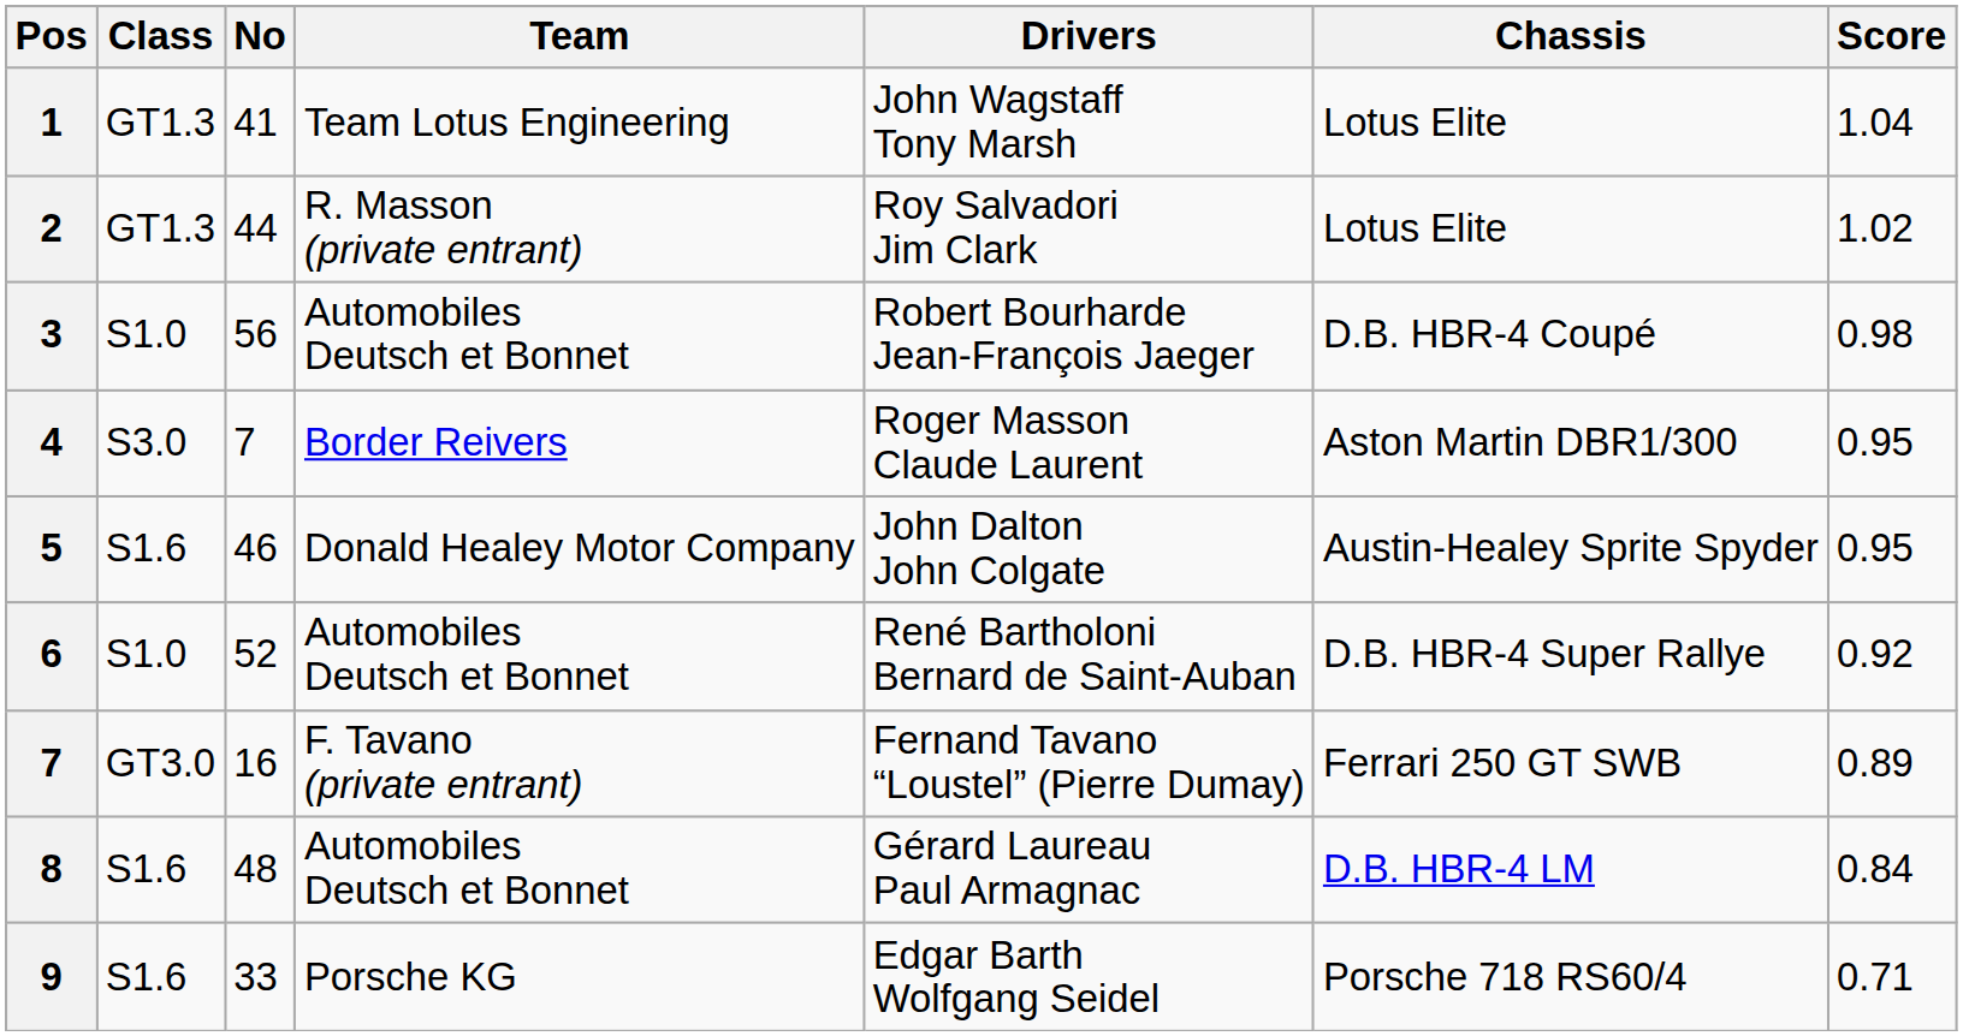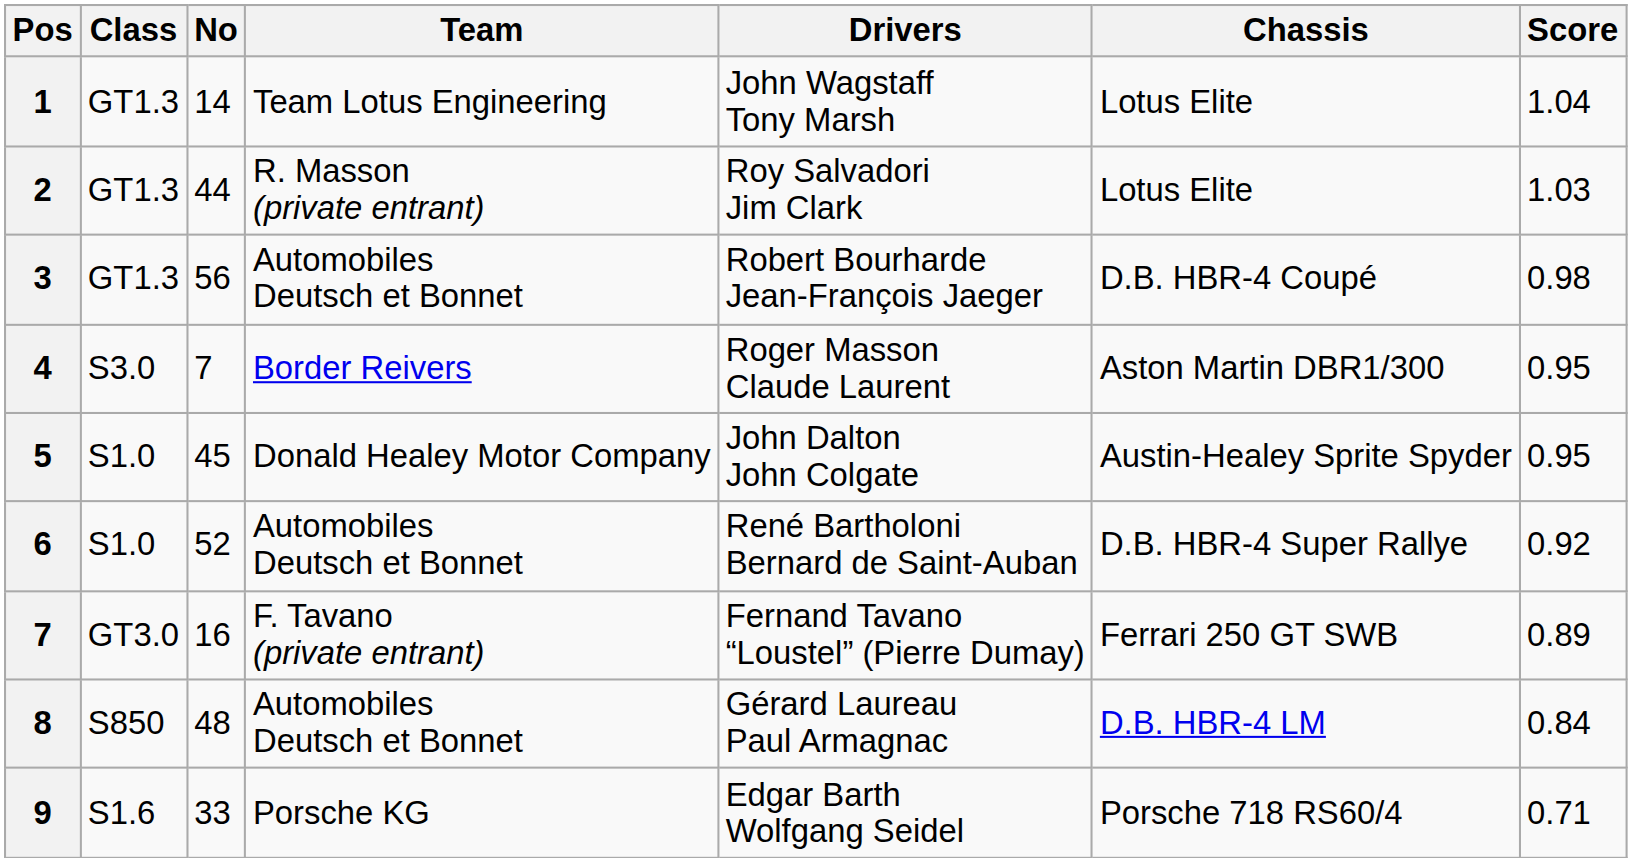 <table class="wikitable" style="font-size: 100%;">
 <tr>
 <th>Pos</th>
 <th>Class</th>
 <th>No</th>
 <th>Team</th>
 <th>Drivers</th>
 <th>Chassis</th>
 <th>Score</th>
 </tr>
 <tr>
 <th>1</th>
 <td>GT1.3</td>
-<td>41</td>
+<td>14</td>
 <td> Team Lotus Engineering</td>
 <td> John Wagstaff<br> Tony Marsh</td>
 <td>Lotus Elite</td>
 <td>1.04</td>
 </tr>
 <tr>
 <th>2</th>
 <td>GT1.3</td>
 <td>44</td>
 <td> R. Masson<br><em>(private entrant)</em></td>
 <td> Roy Salvadori<br> Jim Clark</td>
 <td>Lotus Elite</td>
-<td>1.02</td>
+<td>1.03</td>
 </tr>
 <tr>
 <th>3</th>
-<td>S1.0</td>
+<td>GT1.3</td>
 <td>56</td>
 <td> Automobiles<br>Deutsch et Bonnet</td>
 <td> Robert Bourharde<br> Jean-François Jaeger</td>
 <td>D.B. HBR-4 Coupé</td>
 <td>0.98</td>
 </tr>
 <tr>
 <th>4</th>
 <td>S3.0</td>
 <td>7</td>
 <td> <a href='#'>Border Reivers</a></td>
 <td> Roger Masson<br> Claude Laurent</td>
 <td>Aston Martin DBR1/300</td>
 <td>0.95</td>
 </tr>
 <tr>
 <th>5</th>
-<td>S1.6</td>
-<td>46</td>
+<td>S1.0</td>
+<td>45</td>
 <td> Donald Healey Motor Company</td>
 <td> John Dalton<br> John Colgate</td>
 <td>Austin-Healey Sprite Spyder</td>
 <td>0.95</td>
 </tr>
 <tr>
 <th>6</th>
 <td>S1.0</td>
 <td>52</td>
 <td> Automobiles<br>Deutsch et Bonnet</td>
 <td> René Bartholoni<br> Bernard de Saint-Auban</td>
 <td>D.B. HBR-4 Super Rallye</td>
 <td>0.92</td>
 </tr>
 <tr>
 <th>7</th>
 <td>GT3.0</td>
 <td>16</td>
 <td> F. Tavano<br><em>(private entrant)</em></td>
 <td> Fernand Tavano<br> “Loustel” (Pierre Dumay)</td>
 <td>Ferrari 250 GT SWB</td>
 <td>0.89</td>
 </tr>
 <tr>
 <th>8</th>
-<td>S1.6</td>
+<td>S850</td>
 <td>48</td>
 <td> Automobiles<br>Deutsch et Bonnet</td>
 <td> Gérard Laureau<br> Paul Armagnac</td>
 <td><a href='#'>D.B. HBR-4 LM</a></td>
 <td>0.84</td>
 </tr>
 <tr>
 <th>9</th>
 <td>S1.6</td>
 <td>33</td>
 <td> Porsche KG</td>
 <td> Edgar Barth<br> Wolfgang Seidel</td>
 <td>Porsche 718 RS60/4</td>
 <td>0.71</td>
 </tr>
 </table>
